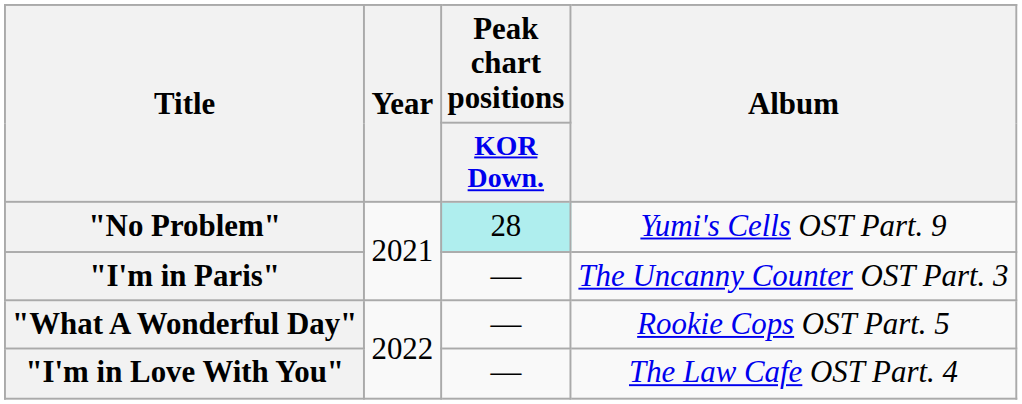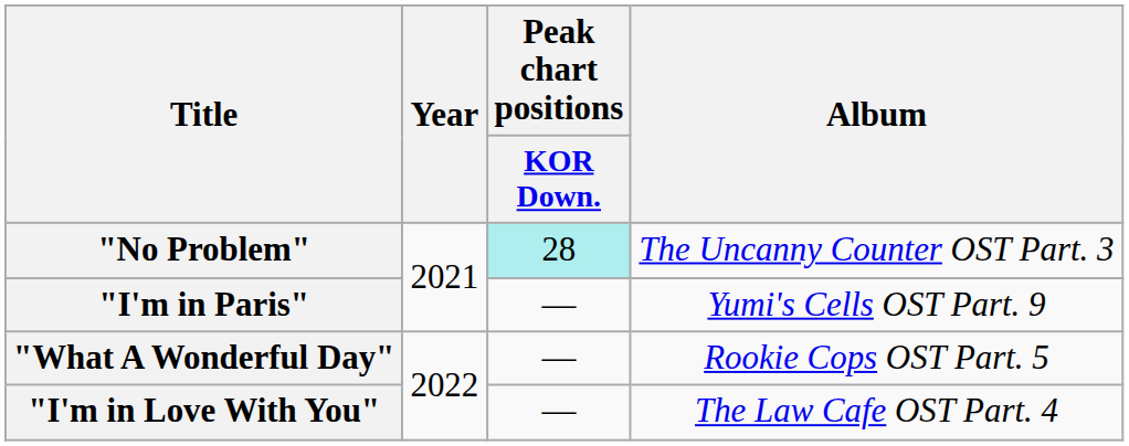 <table class="wikitable plainrowheaders" style="text-align:center">
 <tr>
 <th scope="col" rowspan="2">Title</th>
 <th scope="col" rowspan="2">Year</th>
 <th scope="col">Peak chart positions</th>
 <th scope="col" rowspan="2">Album</th>
 </tr>
 <tr>
 <th scope="col" style="font-size:90%; width:2.5em"><a href='#'>KOR<br>Down.</a><br></th>
 </tr>
 <tr>
 <th scope=row>"No Problem"</th>
 <td rowspan="2">2021</td>
 <td style="background: paleturquoise;">28</td>
-<td><em><a href='#'>Yumi's Cells</a> OST Part. 9</em></td>
+<td><em><a href='#'>The Uncanny Counter</a> OST Part. 3</em></td>
 </tr>
 <tr>
 <th scope=row>"I'm in Paris"</th>
 <td>—</td>
-<td><em><a href='#'>The Uncanny Counter</a> OST Part. 3</em></td>
+<td><em><a href='#'>Yumi's Cells</a> OST Part. 9</em></td>
 </tr>
 <tr>
 <th scope=row>"What A Wonderful Day"</th>
 <td rowspan="2">2022</td>
 <td>—</td>
 <td><em><a href='#'>Rookie Cops</a> OST Part. 5</em></td>
 </tr>
 <tr>
 <th scope=row>"I'm in Love With You"</th>
 <td>—</td>
 <td><em><a href='#'>The Law Cafe</a> OST Part. 4</em></td>
 </tr>
 </table>
